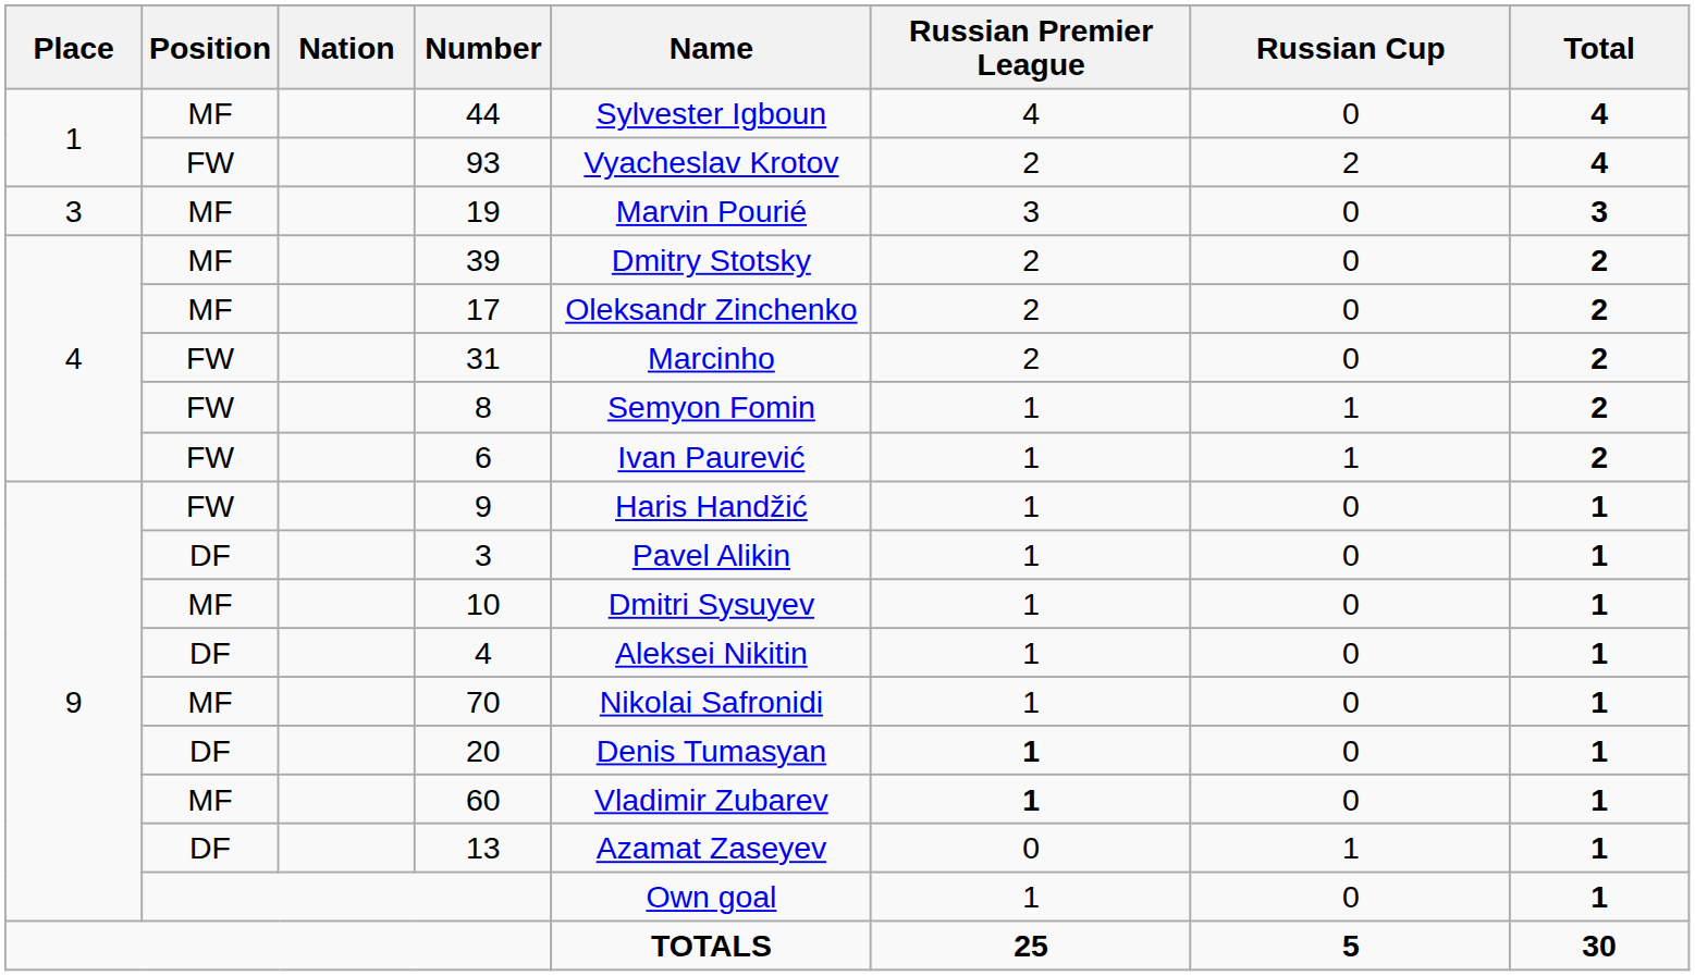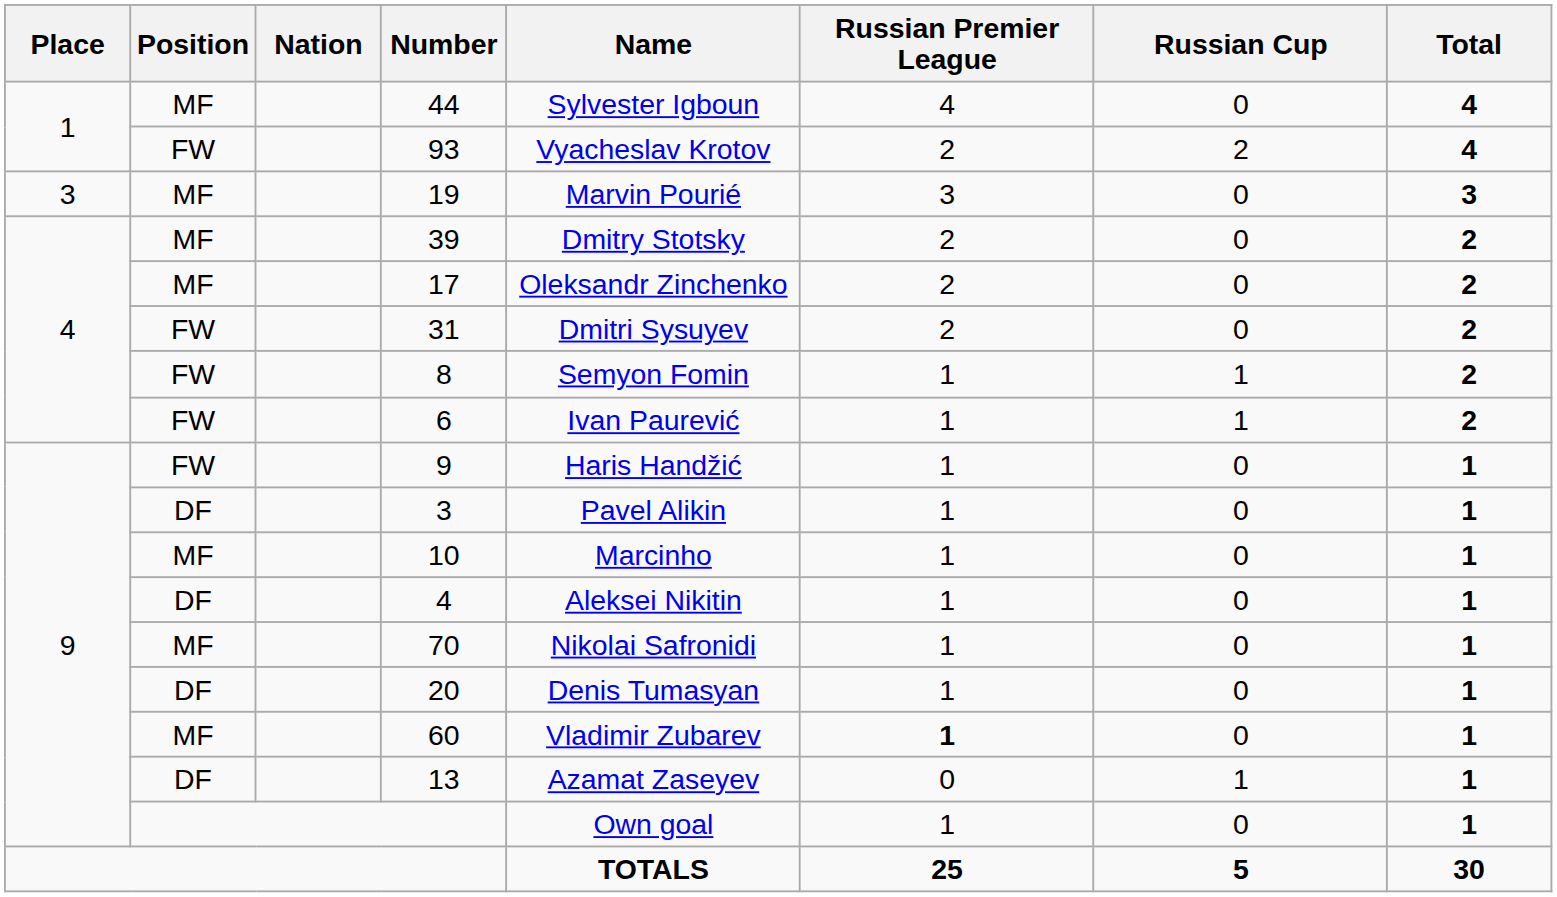 <table class="wikitable" style="font-size: 95%; text-align: center;">
 <tr>
 <th width=60>Place</th>
 <th width=60>Position</th>
 <th width=60>Nation</th>
 <th width=60>Number</th>
 <th width=150>Name</th>
 <th width=150>Russian Premier League</th>
 <th width=150>Russian Cup</th>
 <th width=80><strong>Total</strong></th>
 </tr>
 <tr>
 <td rowspan="2">1</td>
 <td>MF</td>
 <td></td>
 <td>44</td>
 <td><a href='#'>Sylvester Igboun</a></td>
 <td>4</td>
 <td>0</td>
 <td><strong>4</strong></td>
 </tr>
 <tr>
 <td>FW</td>
 <td></td>
 <td>93</td>
 <td><a href='#'>Vyacheslav Krotov</a></td>
 <td>2</td>
 <td>2</td>
 <td><strong>4</strong></td>
 </tr>
 <tr>
 <td>3</td>
 <td>MF</td>
 <td></td>
 <td>19</td>
 <td><a href='#'>Marvin Pourié</a></td>
 <td>3</td>
 <td>0</td>
 <td><strong>3</strong></td>
 </tr>
 <tr>
 <td rowspan="5">4</td>
 <td>MF</td>
 <td></td>
 <td>39</td>
 <td><a href='#'>Dmitry Stotsky</a></td>
 <td>2</td>
 <td>0</td>
 <td><strong>2</strong></td>
 </tr>
 <tr>
 <td>MF</td>
 <td></td>
 <td>17</td>
 <td><a href='#'>Oleksandr Zinchenko</a></td>
 <td>2</td>
 <td>0</td>
 <td><strong>2</strong></td>
 </tr>
 <tr>
 <td>FW</td>
 <td></td>
 <td>31</td>
-<td><a href='#'>Marcinho</a></td>
+<td><a href='#'>Dmitri Sysuyev</a></td>
 <td>2</td>
 <td>0</td>
 <td><strong>2</strong></td>
 </tr>
 <tr>
 <td>FW</td>
 <td></td>
 <td>8</td>
 <td><a href='#'>Semyon Fomin</a></td>
 <td>1</td>
 <td>1</td>
 <td><strong>2</strong></td>
 </tr>
 <tr>
 <td>FW</td>
 <td></td>
 <td>6</td>
 <td><a href='#'>Ivan Paurević</a></td>
 <td>1</td>
 <td>1</td>
 <td><strong>2</strong></td>
 </tr>
 <tr>
 <td rowspan="9">9</td>
 <td>FW</td>
 <td></td>
 <td>9</td>
 <td><a href='#'>Haris Handžić</a></td>
 <td>1</td>
 <td>0</td>
 <td><strong>1</strong></td>
 </tr>
 <tr>
 <td>DF</td>
 <td></td>
 <td>3</td>
 <td><a href='#'>Pavel Alikin</a></td>
 <td>1</td>
 <td>0</td>
 <td><strong>1</strong></td>
 </tr>
 <tr>
 <td>MF</td>
 <td></td>
 <td>10</td>
-<td><a href='#'>Dmitri Sysuyev</a></td>
+<td><a href='#'>Marcinho</a></td>
 <td>1</td>
 <td>0</td>
 <td><strong>1</strong></td>
 </tr>
 <tr>
 <td>DF</td>
 <td></td>
 <td>4</td>
 <td><a href='#'>Aleksei Nikitin</a></td>
 <td>1</td>
 <td>0</td>
 <td><strong>1</strong></td>
 </tr>
 <tr>
 <td>MF</td>
 <td></td>
 <td>70</td>
 <td><a href='#'>Nikolai Safronidi</a></td>
 <td>1</td>
 <td>0</td>
 <td><strong>1</strong></td>
 </tr>
 <tr>
 <td>DF</td>
 <td></td>
 <td>20</td>
 <td><a href='#'>Denis Tumasyan</a></td>
-<td><strong>1</strong></td>
+<td>1</td>
 <td>0</td>
 <td><strong>1</strong></td>
 </tr>
 <tr>
 <td>MF</td>
 <td></td>
 <td>60</td>
 <td><a href='#'>Vladimir Zubarev</a></td>
 <td><strong>1</strong></td>
 <td>0</td>
 <td><strong>1</strong></td>
 </tr>
 <tr>
 <td>DF</td>
 <td></td>
 <td>13</td>
 <td><a href='#'>Azamat Zaseyev</a></td>
 <td>0</td>
 <td>1</td>
 <td><strong>1</strong></td>
 </tr>
 <tr>
 <td colspan="3"></td>
 <td><a href='#'>Own goal</a></td>
 <td>1</td>
 <td>0</td>
 <td><strong>1</strong></td>
 </tr>
 <tr>
 <td colspan="4"></td>
 <td><strong>TOTALS</strong></td>
 <td><strong>25</strong></td>
 <td><strong>5</strong></td>
 <td><strong>30</strong></td>
 </tr>
 </table>
